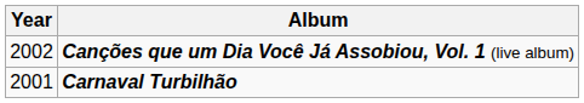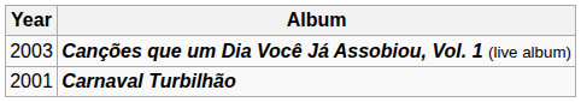 <table class="wikitable">
 <tr>
 <th>Year</th>
 <th>Album</th>
 </tr>
 <tr>
-<td>2002</td>
+<td>2003</td>
 <td><strong><em>Canções que um Dia Você Já Assobiou, Vol. 1</em></strong> <small>(live album)</small></td>
 </tr>
 <tr>
 <td>2001</td>
 <td><strong><em>Carnaval Turbilhão</em></strong> </td>
 </tr>
 <tr>
 </tr>
 </table>
